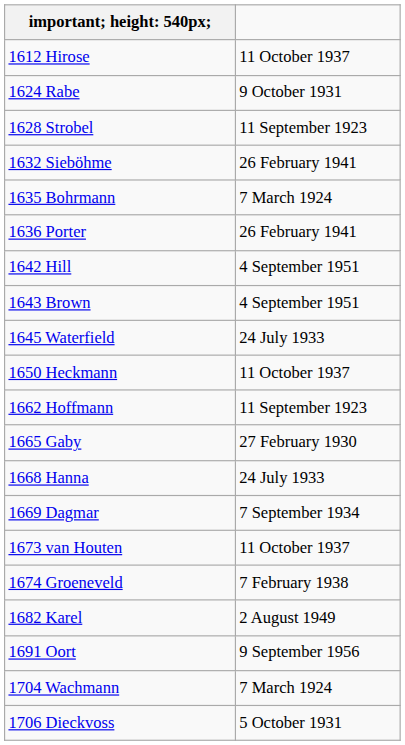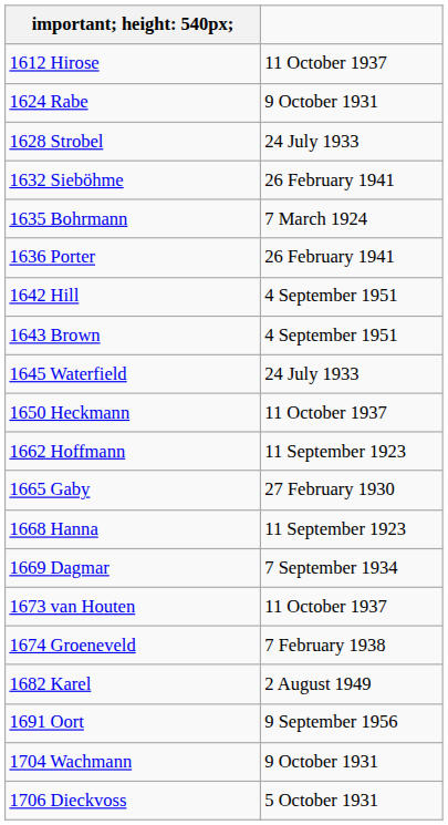 <table class="wikitable" style="font-size: 89%; float: left; width: 24em; margin-right: 1em; line-height: 1.65em">
 <tr>
 <th>important; height: 540px;</th>
 </tr>
 <tr>
 <td><a href='#'>1612 Hirose</a></td>
 <td>11 October 1937</td>
 </tr>
 <tr>
 <td><a href='#'>1624 Rabe</a></td>
 <td>9 October 1931</td>
 </tr>
 <tr>
 <td><a href='#'>1628 Strobel</a></td>
-<td>11 September 1923</td>
+<td>24 July 1933</td>
 </tr>
 <tr>
 <td><a href='#'>1632 Sieböhme</a></td>
 <td>26 February 1941</td>
 </tr>
 <tr>
 <td><a href='#'>1635 Bohrmann</a></td>
 <td>7 March 1924</td>
 </tr>
 <tr>
 <td><a href='#'>1636 Porter</a></td>
 <td>26 February 1941</td>
 </tr>
 <tr>
 <td><a href='#'>1642 Hill</a></td>
 <td>4 September 1951</td>
 </tr>
 <tr>
 <td><a href='#'>1643 Brown</a></td>
 <td>4 September 1951</td>
 </tr>
 <tr>
 <td><a href='#'>1645 Waterfield</a></td>
 <td>24 July 1933</td>
 </tr>
 <tr>
 <td><a href='#'>1650 Heckmann</a></td>
 <td>11 October 1937</td>
 </tr>
 <tr>
 <td><a href='#'>1662 Hoffmann</a></td>
 <td>11 September 1923</td>
 </tr>
 <tr>
 <td><a href='#'>1665 Gaby</a></td>
 <td>27 February 1930</td>
 </tr>
 <tr>
 <td><a href='#'>1668 Hanna</a></td>
-<td>24 July 1933</td>
+<td>11 September 1923</td>
 </tr>
 <tr>
 <td><a href='#'>1669 Dagmar</a></td>
 <td>7 September 1934</td>
 </tr>
 <tr>
 <td><a href='#'>1673 van Houten</a></td>
 <td>11 October 1937</td>
 </tr>
 <tr>
 <td><a href='#'>1674 Groeneveld</a></td>
 <td>7 February 1938</td>
 </tr>
 <tr>
 <td><a href='#'>1682 Karel</a></td>
 <td>2 August 1949</td>
 </tr>
 <tr>
 <td><a href='#'>1691 Oort</a></td>
 <td>9 September 1956</td>
 </tr>
 <tr>
 <td><a href='#'>1704 Wachmann</a></td>
-<td>7 March 1924</td>
+<td>9 October 1931</td>
 </tr>
 <tr>
 <td><a href='#'>1706 Dieckvoss</a></td>
 <td>5 October 1931</td>
 </tr>
 </table>
